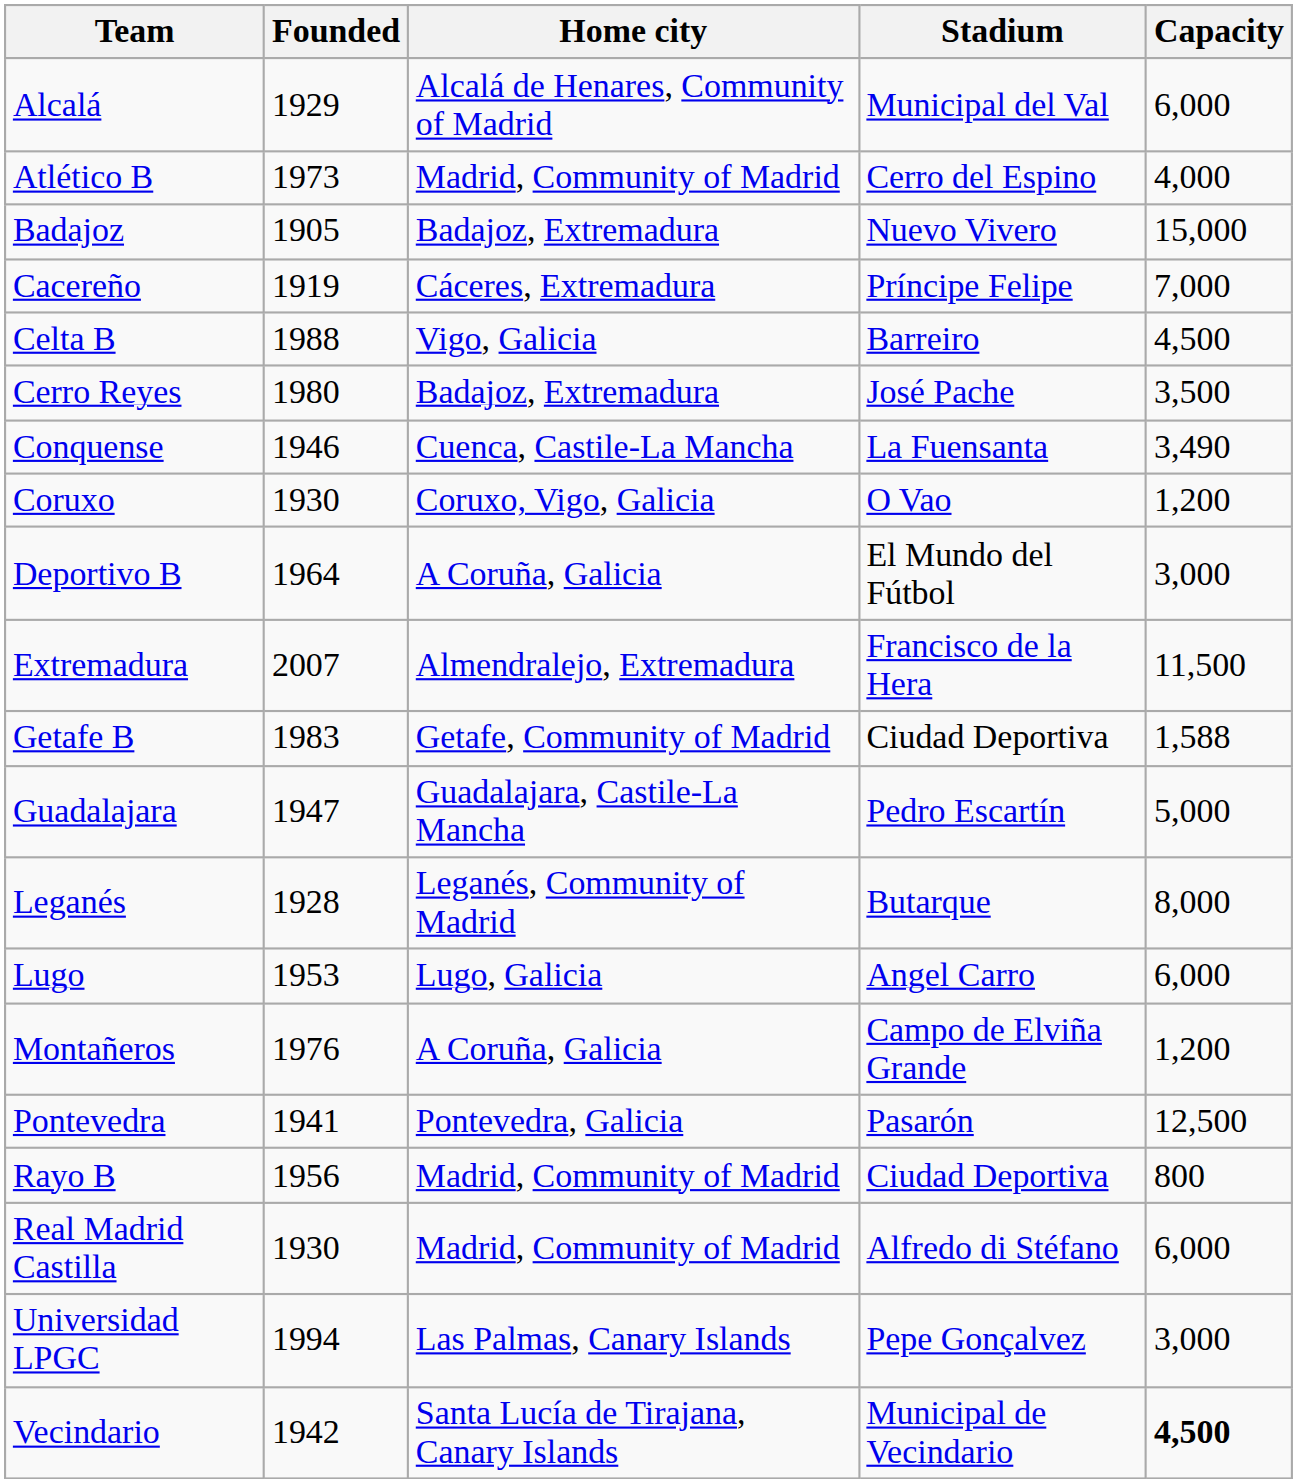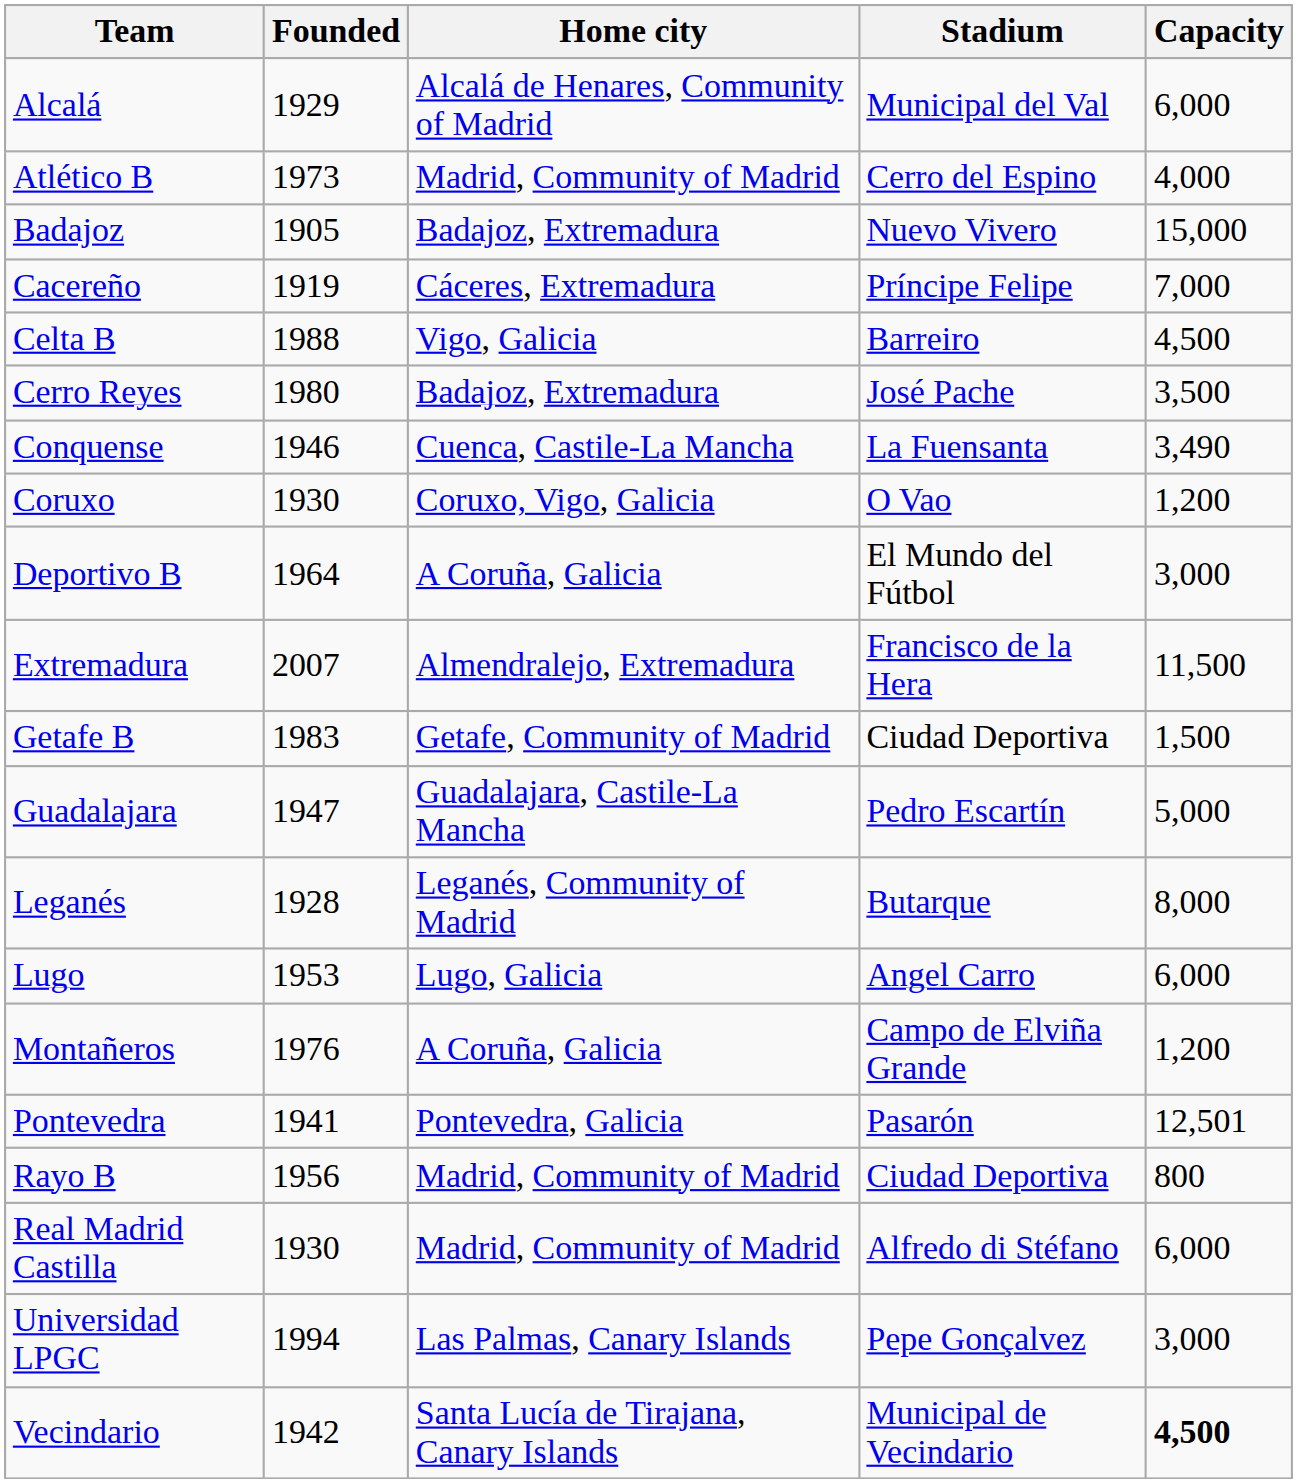 <table class="wikitable sortable">
 <tr>
 <th>Team</th>
 <th>Founded</th>
 <th>Home city</th>
 <th>Stadium</th>
 <th>Capacity</th>
 </tr>
 <tr>
 <td><a href='#'>Alcalá</a></td>
 <td>1929</td>
 <td><a href='#'>Alcalá de Henares</a>, <a href='#'>Community of Madrid</a></td>
 <td><a href='#'>Municipal del Val</a></td>
 <td>6,000</td>
 </tr>
 <tr>
 <td><a href='#'>Atlético B</a></td>
 <td>1973</td>
 <td><a href='#'>Madrid</a>, <a href='#'>Community of Madrid</a></td>
 <td><a href='#'>Cerro del Espino</a></td>
 <td>4,000</td>
 </tr>
 <tr>
 <td><a href='#'>Badajoz</a></td>
 <td>1905</td>
 <td><a href='#'>Badajoz</a>, <a href='#'>Extremadura</a></td>
 <td><a href='#'>Nuevo Vivero</a></td>
 <td>15,000</td>
 </tr>
 <tr>
 <td><a href='#'>Cacereño</a></td>
 <td>1919</td>
 <td><a href='#'>Cáceres</a>, <a href='#'>Extremadura</a></td>
 <td><a href='#'>Príncipe Felipe</a></td>
 <td>7,000</td>
 </tr>
 <tr>
 <td><a href='#'>Celta B</a></td>
 <td>1988</td>
 <td><a href='#'>Vigo</a>, <a href='#'>Galicia</a></td>
 <td><a href='#'>Barreiro</a></td>
 <td>4,500</td>
 </tr>
 <tr>
 <td><a href='#'>Cerro Reyes</a></td>
 <td>1980</td>
 <td><a href='#'>Badajoz</a>, <a href='#'>Extremadura</a></td>
 <td><a href='#'>José Pache</a></td>
 <td>3,500</td>
 </tr>
 <tr>
 <td><a href='#'>Conquense</a></td>
 <td>1946</td>
 <td><a href='#'>Cuenca</a>, <a href='#'>Castile-La Mancha</a></td>
 <td><a href='#'>La Fuensanta</a></td>
 <td>3,490</td>
 </tr>
 <tr>
 <td><a href='#'>Coruxo</a></td>
 <td>1930</td>
 <td><a href='#'>Coruxo, Vigo</a>, <a href='#'>Galicia</a></td>
 <td><a href='#'>O Vao</a></td>
 <td>1,200</td>
 </tr>
 <tr>
 <td><a href='#'>Deportivo B</a></td>
 <td>1964</td>
 <td><a href='#'>A Coruña</a>, <a href='#'>Galicia</a></td>
 <td>El Mundo del Fútbol</td>
 <td>3,000</td>
 </tr>
 <tr>
 <td><a href='#'>Extremadura</a></td>
 <td>2007</td>
 <td><a href='#'>Almendralejo</a>, <a href='#'>Extremadura</a></td>
 <td><a href='#'>Francisco de la Hera</a></td>
 <td>11,500</td>
 </tr>
 <tr>
 <td><a href='#'>Getafe B</a></td>
 <td>1983</td>
 <td><a href='#'>Getafe</a>, <a href='#'>Community of Madrid</a></td>
 <td>Ciudad Deportiva</td>
-<td>1,588</td>
+<td>1,500</td>
 </tr>
 <tr>
 <td><a href='#'>Guadalajara</a></td>
 <td>1947</td>
 <td><a href='#'>Guadalajara</a>, <a href='#'>Castile-La Mancha</a></td>
 <td><a href='#'>Pedro Escartín</a></td>
 <td>5,000</td>
 </tr>
 <tr>
 <td><a href='#'>Leganés</a></td>
 <td>1928</td>
 <td><a href='#'>Leganés</a>, <a href='#'>Community of Madrid</a></td>
 <td><a href='#'>Butarque</a></td>
 <td>8,000</td>
 </tr>
 <tr>
 <td><a href='#'>Lugo</a></td>
 <td>1953</td>
 <td><a href='#'>Lugo</a>, <a href='#'>Galicia</a></td>
 <td><a href='#'>Angel Carro</a></td>
 <td>6,000</td>
 </tr>
 <tr>
 <td><a href='#'>Montañeros</a></td>
 <td>1976</td>
 <td><a href='#'>A Coruña</a>, <a href='#'>Galicia</a></td>
 <td><a href='#'>Campo de Elviña Grande</a></td>
 <td>1,200</td>
 </tr>
 <tr>
 <td><a href='#'>Pontevedra</a></td>
 <td>1941</td>
 <td><a href='#'>Pontevedra</a>, <a href='#'>Galicia</a></td>
 <td><a href='#'>Pasarón</a></td>
-<td>12,500</td>
+<td>12,501</td>
 </tr>
 <tr>
 <td><a href='#'>Rayo B</a></td>
 <td>1956</td>
 <td><a href='#'>Madrid</a>, <a href='#'>Community of Madrid</a></td>
 <td><a href='#'>Ciudad Deportiva</a></td>
 <td>800</td>
 </tr>
 <tr>
 <td><a href='#'>Real Madrid Castilla</a></td>
 <td>1930</td>
 <td><a href='#'>Madrid</a>, <a href='#'>Community of Madrid</a></td>
 <td><a href='#'>Alfredo di Stéfano</a></td>
 <td>6,000</td>
 </tr>
 <tr>
 <td><a href='#'>Universidad LPGC</a></td>
 <td>1994</td>
 <td><a href='#'>Las Palmas</a>, <a href='#'>Canary Islands</a></td>
 <td><a href='#'>Pepe Gonçalvez</a></td>
 <td>3,000</td>
 </tr>
 <tr>
 <td><a href='#'>Vecindario</a></td>
 <td>1942</td>
 <td><a href='#'>Santa Lucía de Tirajana</a>, <a href='#'>Canary Islands</a></td>
 <td><a href='#'>Municipal de Vecindario</a></td>
 <td><strong>4,500</strong></td>
 </tr>
 </table>
